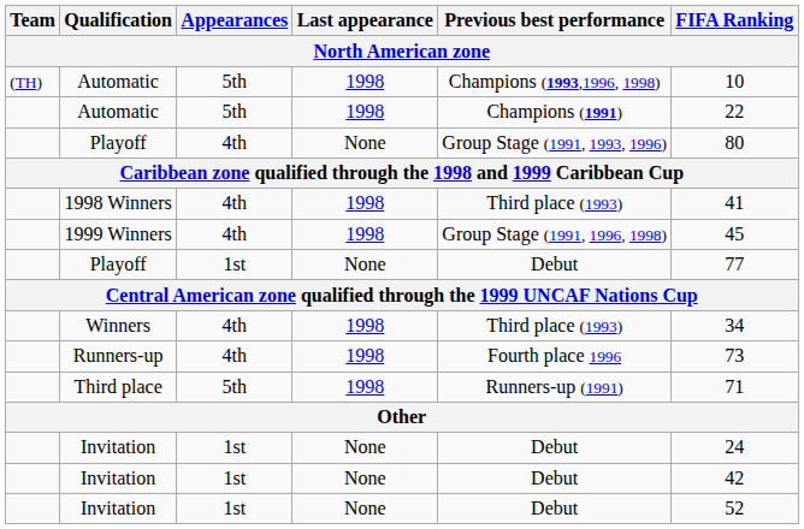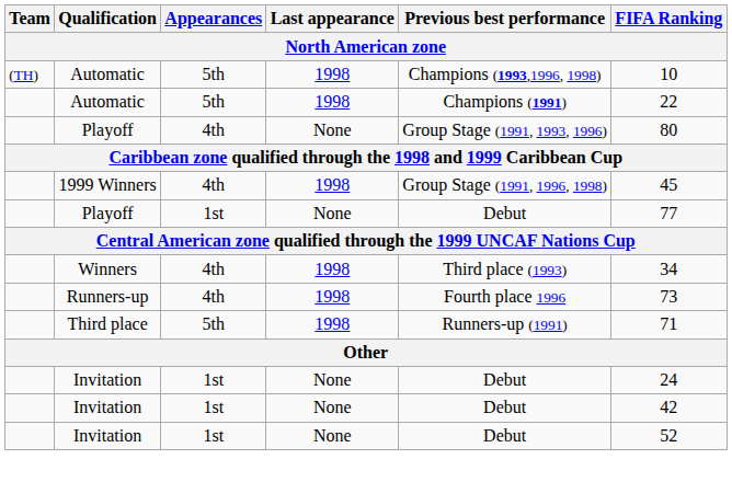 <table class="wikitable">
 <tr>
 <th>Team</th>
 <th>Qualification</th>
 <th><a href='#'>Appearances</a></th>
 <th>Last appearance</th>
 <th>Previous best performance</th>
 <th><a href='#'>FIFA Ranking</a></th>
 </tr>
 <tr>
 <th colspan=6><a href='#'>North American zone</a></th>
 </tr>
 <tr>
 <td align=left> <small>(<a href='#'>TH</a>)</small></td>
 <td align=center>Automatic</td>
 <td align=center>5th</td>
 <td align=center><a href='#'>1998</a></td>
 <td align=center>Champions <small>(<strong><a href='#'>1993</a></strong>,<a href='#'>1996</a>, <a href='#'>1998</a>)</small></td>
 <td align=center>10</td>
 </tr>
 <tr>
 <td align=left></td>
 <td align=center>Automatic</td>
 <td align=center>5th</td>
 <td align=center><a href='#'>1998</a></td>
 <td align=center>Champions <small>(<strong><a href='#'>1991</a></strong>)</small></td>
 <td align=center>22</td>
 </tr>
 <tr>
 <td align=left></td>
 <td align=center>Playoff</td>
 <td align=center>4th</td>
 <td align=center>None</td>
 <td align=center>Group Stage <small>(<a href='#'>1991</a>, <a href='#'>1993</a>, <a href='#'>1996</a>)</small></td>
 <td align=center>80</td>
 </tr>
 <tr>
 <th colspan=6><a href='#'>Caribbean zone</a> qualified through the <a href='#'>1998</a> and <a href='#'>1999</a> Caribbean Cup</th>
-</tr>
-<tr>
-<td align=left></td>
-<td align=center>1998 Winners</td>
-<td align=center>4th</td>
-<td align=center><a href='#'>1998</a></td>
-<td align=center>Third place <small>(<a href='#'>1993</a>)</small></td>
-<td align=center>41</td>
 </tr>
 <tr>
 <td align=left></td>
 <td align=center>1999 Winners</td>
 <td align=center>4th</td>
 <td align=center><a href='#'>1998</a></td>
 <td align=center>Group Stage <small>(<a href='#'>1991</a>, <a href='#'>1996</a>, <a href='#'>1998</a>)</small></td>
 <td align=center>45</td>
 </tr>
 <tr>
 <td align=left></td>
 <td align=center>Playoff</td>
 <td align=center>1st</td>
 <td align=center>None</td>
 <td align=center>Debut</td>
 <td align=center>77</td>
 </tr>
 <tr>
 <th colspan=6><a href='#'>Central American zone</a> qualified through the <a href='#'>1999 UNCAF Nations Cup</a></th>
 </tr>
 <tr>
 <td align=left></td>
 <td align=center>Winners</td>
 <td align=center>4th</td>
 <td align=center><a href='#'>1998</a></td>
 <td align=center>Third place <small>(<a href='#'>1993</a>)</small></td>
 <td align=center>34</td>
 </tr>
 <tr>
 <td align=left></td>
 <td align=center>Runners-up</td>
 <td align=center>4th</td>
 <td align=center><a href='#'>1998</a></td>
 <td align=center>Fourth place <small><a href='#'>1996</a></small></td>
 <td align=center>73</td>
 </tr>
 <tr>
 <td align=left></td>
 <td align=center>Third place</td>
 <td align=center>5th</td>
 <td align=center><a href='#'>1998</a></td>
 <td align=center>Runners-up <small>(<a href='#'>1991</a>)</small></td>
 <td align=center>71</td>
 </tr>
 <tr>
 <th colspan=6>Other</th>
 </tr>
 <tr>
 <td align=left></td>
 <td align=center>Invitation</td>
 <td align=center>1st</td>
 <td align=center>None</td>
 <td align=center>Debut</td>
 <td align=center>24</td>
 </tr>
 <tr>
 <td align=left></td>
 <td align=center>Invitation</td>
 <td align=center>1st</td>
 <td align=center>None</td>
 <td align=center>Debut</td>
 <td align=center>42</td>
 </tr>
 <tr>
 <td align=left></td>
 <td align=center>Invitation</td>
 <td align=center>1st</td>
 <td align=center>None</td>
 <td align=center>Debut</td>
 <td align=center>52</td>
 </tr>
 </table>
